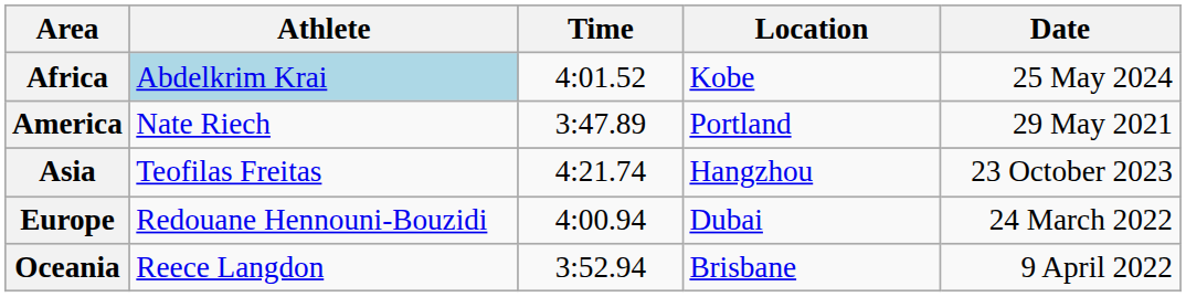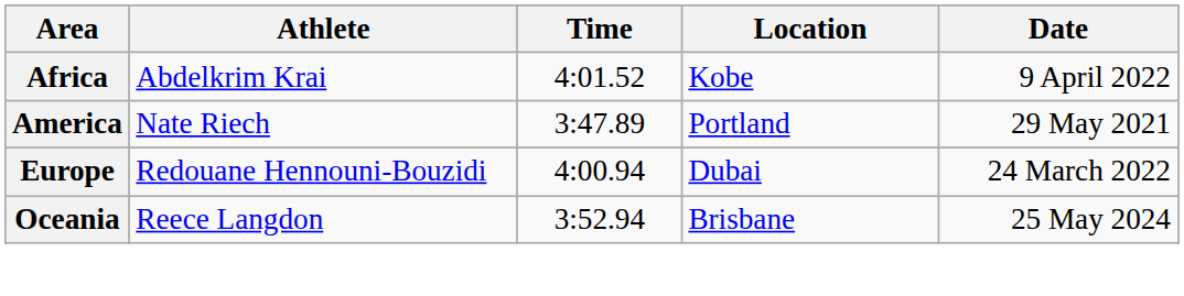 <table class="wikitable">
 <tr>
 <th width="45">Area</th>
 <th width="200">Athlete</th>
 <th width="80">Time</th>
 <th width="130">Location</th>
 <th width="120">Date</th>
 </tr>
 <tr>
 <th>Africa</th>
-<td style="background: lightblue;"> <a href='#'>Abdelkrim Krai</a></td>
+<td> <a href='#'>Abdelkrim Krai</a></td>
 <td align="center">4:01.52</td>
 <td> <a href='#'>Kobe</a></td>
-<td align="right">25 May 2024</td>
+<td align="right">9 April 2022</td>
 </tr>
 <tr>
 <th>America</th>
 <td> <a href='#'>Nate Riech</a></td>
 <td align="center">3:47.89 </td>
 <td> <a href='#'>Portland</a></td>
 <td align="right">29 May 2021</td>
-</tr>
-<tr>
-<th>Asia</th>
-<td> <a href='#'>Teofilas Freitas</a></td>
-<td align="center">4:21.74</td>
-<td> <a href='#'>Hangzhou</a></td>
-<td align="right">23 October 2023</td>
 </tr>
 <tr>
 <th>Europe</th>
 <td> <a href='#'>Redouane Hennouni-Bouzidi</a></td>
 <td align="center">4:00.94</td>
 <td> <a href='#'>Dubai</a></td>
 <td align="right">24 March 2022</td>
 </tr>
 <tr>
 <th>Oceania</th>
 <td> <a href='#'>Reece Langdon</a></td>
 <td align="center">3:52.94</td>
 <td> <a href='#'>Brisbane</a></td>
-<td align="right">9 April 2022</td>
+<td align="right">25 May 2024</td>
 </tr>
 </table>
